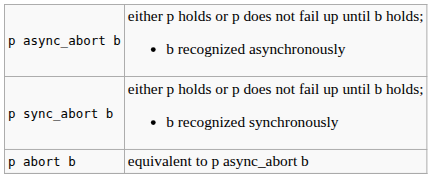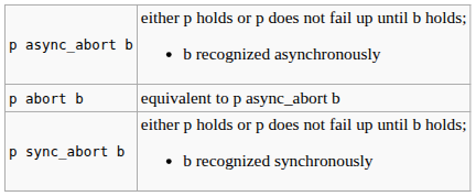 <table class="wikitable">
 <tr>
 <td><code> p async_abort b </code></td>
 <td>either p holds or p does not fail up until b holds;<br><ul><li>b recognized asynchronously</li></ul></td>
 </tr>
 <tr>
+<td><code> p abort b </code></td>
+<td>equivalent to p async_abort b</td>
+</tr>
+<tr>
 <td><code> p sync_abort b </code></td>
 <td>either p holds or p does not fail up until b holds;<br><ul><li>b recognized synchronously</li></ul></td>
 </tr>
 <tr>
-<td><code> p abort b </code></td>
-<td>equivalent to p async_abort b</td>
-</tr>
-<tr>
 </tr>
 </table>
